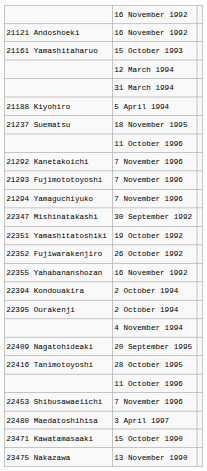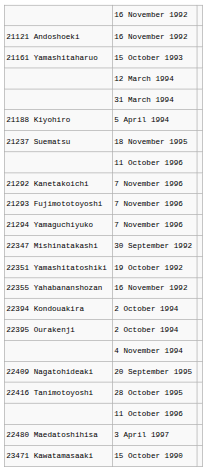 <table class="wikitable" style="font-size: 89%; float: left; width: 26em; margin-right: 1em; height: 700px">
 <tr>
 <td></td>
 <td>16 November 1992</td>
 <td> </td>
 </tr>
 <tr>
 <td>21121 Andoshoeki</td>
 <td>16 November 1992</td>
 <td> </td>
 </tr>
 <tr>
 <td>21161 Yamashitaharuo</td>
 <td>15 October 1993</td>
 <td> </td>
 </tr>
 <tr>
 <td></td>
 <td>12 March 1994</td>
 <td> </td>
 </tr>
 <tr>
 <td></td>
 <td>31 March 1994</td>
 <td> </td>
 </tr>
 <tr>
 <td>21188 Kiyohiro</td>
 <td>5 April 1994</td>
 <td> </td>
 </tr>
 <tr>
 <td>21237 Suematsu</td>
 <td>18 November 1995</td>
 <td> </td>
 </tr>
 <tr>
 <td></td>
 <td>11 October 1996</td>
 <td></td>
 </tr>
 <tr>
 <td>21292 Kanetakoichi</td>
 <td>7 November 1996</td>
 <td> </td>
 </tr>
 <tr>
 <td>21293 Fujimototoyoshi</td>
 <td>7 November 1996</td>
 <td> </td>
 </tr>
 <tr>
 <td>21294 Yamaguchiyuko</td>
 <td>7 November 1996</td>
 <td> </td>
 </tr>
 <tr>
 <td>22347 Mishinatakashi</td>
 <td>30 September 1992</td>
 <td> </td>
 </tr>
 <tr>
 <td>22351 Yamashitatoshiki</td>
 <td>19 October 1992</td>
 <td> </td>
 </tr>
 <tr>
-<td>22352 Fujiwarakenjiro</td>
-<td>26 October 1992</td>
-<td> </td>
-</tr>
-<tr>
 <td>22355 Yahabananshozan</td>
 <td>16 November 1992</td>
 <td> </td>
 </tr>
 <tr>
 <td>22394 Kondouakira</td>
 <td>2 October 1994</td>
 <td> </td>
 </tr>
 <tr>
 <td>22395 Ourakenji</td>
 <td>2 October 1994</td>
 <td> </td>
 </tr>
 <tr>
 <td></td>
 <td>4 November 1994</td>
 <td> </td>
 </tr>
 <tr>
 <td>22409 Nagatohideaki</td>
 <td>20 September 1995</td>
 <td> </td>
 </tr>
 <tr>
 <td>22416 Tanimotoyoshi</td>
 <td>28 October 1995</td>
 <td> </td>
 </tr>
 <tr>
 <td></td>
 <td>11 October 1996</td>
 <td></td>
 </tr>
 <tr>
-<td>22453 Shibusawaeiichi</td>
-<td>7 November 1996</td>
-<td> </td>
-</tr>
-<tr>
 <td>22480 Maedatoshihisa</td>
 <td>3 April 1997</td>
 <td> </td>
 </tr>
 <tr>
 <td>23471 Kawatamasaaki</td>
 <td>15 October 1990</td>
 <td> </td>
 </tr>
-<tr>
-<td>23475 Nakazawa</td>
-<td>13 November 1990</td>
-<td> </td>
-</tr>
 </table>
